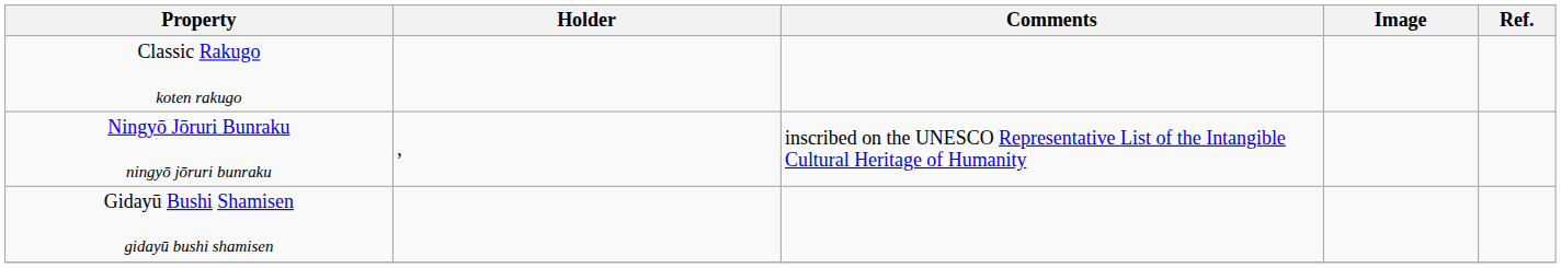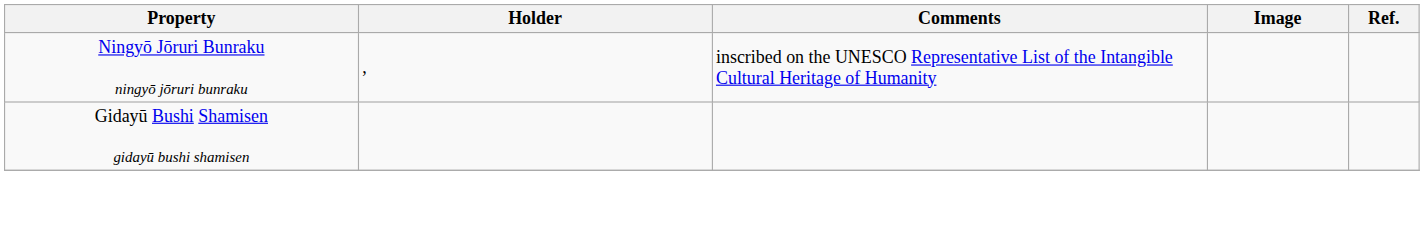 <table class="wikitable sortable"  style="width:100%;">
 <tr>
 <th width="25%" align="left">Property</th>
 <th width="25%" align="left">Holder</th>
 <th width="35%" align="left" class="unsortable">Comments</th>
 <th width="10%" align="left" class="unsortable">Image</th>
 <th width="5%" align="left" class="unsortable">Ref.</th>
-</tr>
-<tr>
-<td align="center">Classic <a href='#'>Rakugo</a><br><br><small><em>koten rakugo</em></small></td>
-<td></td>
-<td></td>
-<td></td>
-<td></td>
 </tr>
 <tr>
 <td align="center"><a href='#'>Ningyō Jōruri Bunraku</a><br><br><small><em>ningyō jōruri bunraku</em></small></td>
 <td>, </td>
 <td>inscribed on the UNESCO <a href='#'>Representative List of the Intangible Cultural Heritage of Humanity</a></td>
 <td></td>
 <td></td>
 </tr>
 <tr>
 <td align="center">Gidayū <a href='#'>Bushi</a> <a href='#'>Shamisen</a><br><br><small><em>gidayū bushi shamisen</em></small></td>
 <td></td>
 <td></td>
 <td></td>
 <td></td>
 </tr>
 <tr>
 </tr>
 </table>
